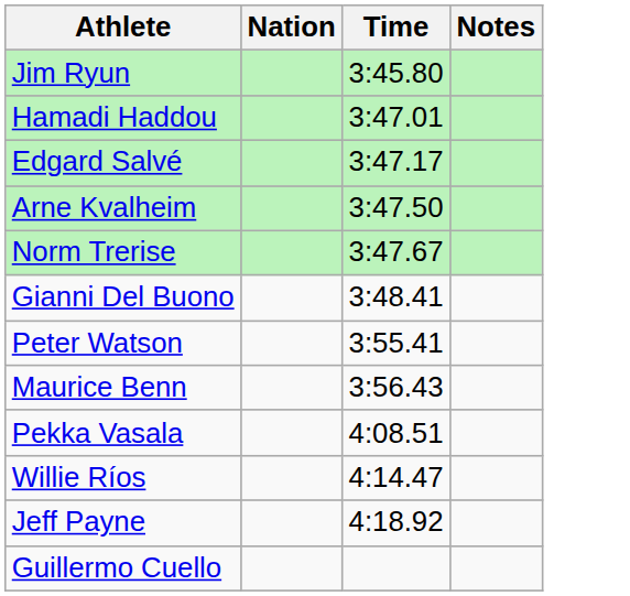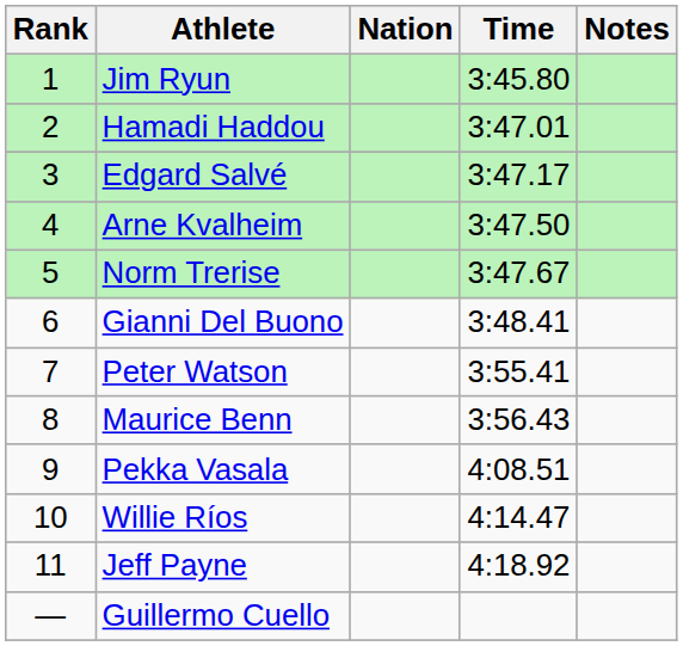 <table class="wikitable sortable" style="text-align:center">
 <tr>
+<th>Rank</th>
 <th>Athlete</th>
 <th>Nation</th>
 <th>Time</th>
 <th>Notes</th>
 </tr>
 <tr bgcolor=bbf3bb>
+<td>1</td>
 <td align=left><a href='#'>Jim Ryun</a></td>
 <td align=left></td>
 <td>3:45.80</td>
 <td></td>
 </tr>
 <tr bgcolor=bbf3bb>
+<td>2</td>
 <td align=left><a href='#'>Hamadi Haddou</a></td>
 <td align=left></td>
 <td>3:47.01</td>
 <td></td>
 </tr>
 <tr bgcolor=bbf3bb>
+<td>3</td>
 <td align=left><a href='#'>Edgard Salvé</a></td>
 <td align=left></td>
 <td>3:47.17</td>
 <td></td>
 </tr>
 <tr bgcolor=bbf3bb>
+<td>4</td>
 <td align=left><a href='#'>Arne Kvalheim</a></td>
 <td align=left></td>
 <td>3:47.50</td>
 <td></td>
 </tr>
 <tr bgcolor=bbf3bb>
+<td>5</td>
 <td align=left><a href='#'>Norm Trerise</a></td>
 <td align=left></td>
 <td>3:47.67</td>
 <td></td>
 </tr>
 <tr>
+<td>6</td>
 <td align=left><a href='#'>Gianni Del Buono</a></td>
 <td align=left></td>
 <td>3:48.41</td>
 <td></td>
 </tr>
 <tr>
+<td>7</td>
 <td align=left><a href='#'>Peter Watson</a></td>
 <td align=left></td>
 <td>3:55.41</td>
 <td></td>
 </tr>
 <tr>
+<td>8</td>
 <td align=left><a href='#'>Maurice Benn</a></td>
 <td align=left></td>
 <td>3:56.43</td>
 <td></td>
 </tr>
 <tr>
+<td>9</td>
 <td align=left><a href='#'>Pekka Vasala</a></td>
 <td align=left></td>
 <td>4:08.51</td>
 <td></td>
 </tr>
 <tr>
+<td>10</td>
 <td align=left><a href='#'>Willie Ríos</a></td>
 <td align=left></td>
 <td>4:14.47</td>
 <td></td>
 </tr>
 <tr>
+<td>11</td>
 <td align=left><a href='#'>Jeff Payne</a></td>
 <td align=left></td>
 <td>4:18.92</td>
 <td></td>
 </tr>
 <tr>
+<td data-sort-value=12>—</td>
 <td align=left><a href='#'>Guillermo Cuello</a></td>
 <td align=left></td>
 <td></td>
 <td></td>
 </tr>
 </table>
